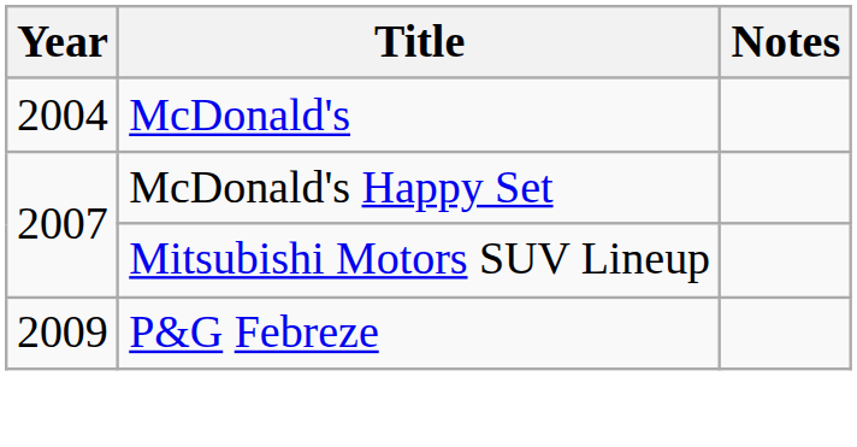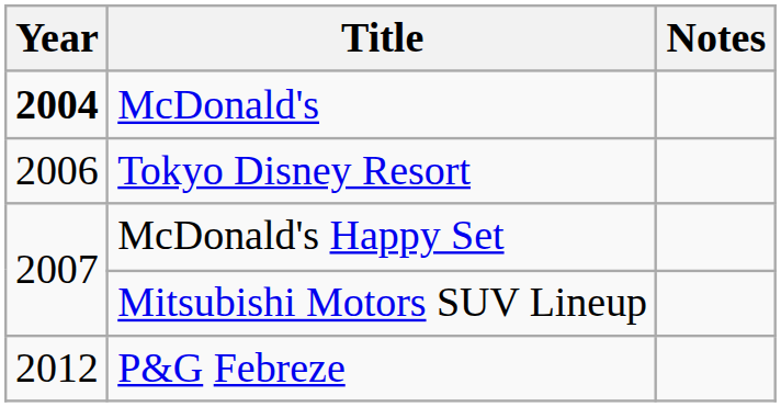 <table class="wikitable">
 <tr>
 <th>Year</th>
 <th>Title</th>
 <th>Notes</th>
 </tr>
 <tr>
-<td>2004</td>
+<td><strong>2004</strong></td>
 <td><a href='#'>McDonald's</a></td>
+<td></td>
+</tr>
+<tr>
+<td>2006</td>
+<td><a href='#'>Tokyo Disney Resort</a></td>
 <td></td>
 </tr>
 <tr>
 <td rowspan="2">2007</td>
 <td>McDonald's <a href='#'>Happy Set</a></td>
 <td></td>
 </tr>
 <tr>
 <td><a href='#'>Mitsubishi Motors</a> SUV Lineup</td>
 <td></td>
 </tr>
 <tr>
-<td>2009</td>
+<td>2012</td>
 <td><a href='#'>P&G</a> <a href='#'>Febreze</a></td>
 <td></td>
 </tr>
 </table>
